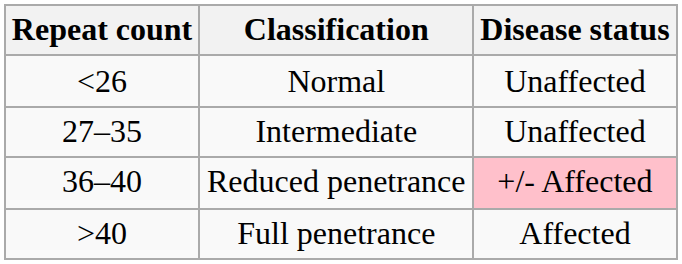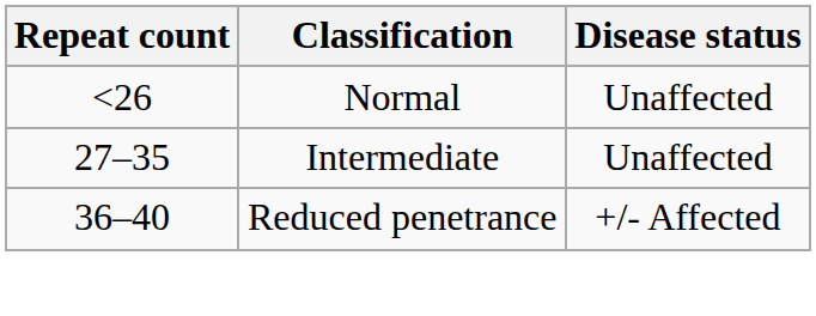 <table class="wikitable" border="1" style="float:right; margin-left:15px; text-align:center;">
 <tr>
 <th>Repeat count</th>
 <th>Classification</th>
 <th>Disease status</th>
 </tr>
 <tr>
 <td><26</td>
 <td>Normal</td>
 <td>Unaffected</td>
 </tr>
 <tr>
 <td>27–35</td>
 <td>Intermediate</td>
 <td>Unaffected</td>
 </tr>
 <tr>
 <td>36–40</td>
 <td>Reduced penetrance</td>
-<td style="background: pink;">+/- Affected</td>
-</tr>
-<tr>
-<td>>40</td>
-<td>Full penetrance</td>
-<td>Affected</td>
+<td>+/- Affected</td>
 </tr>
 </table>
